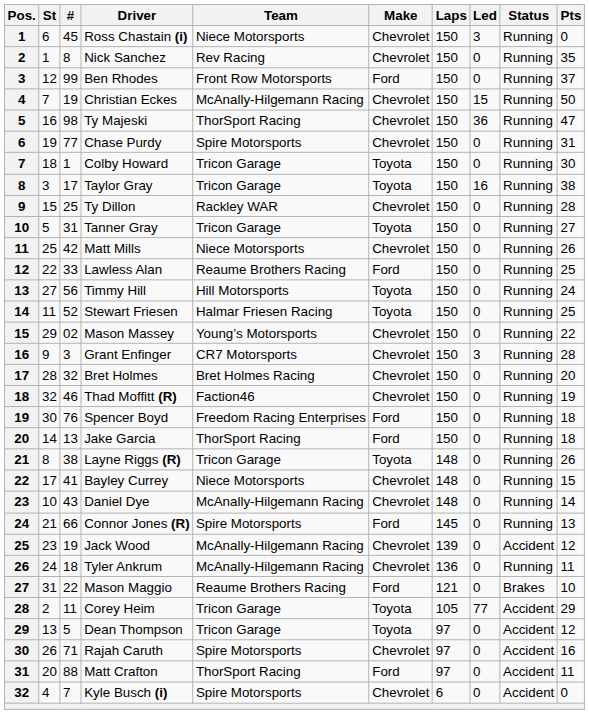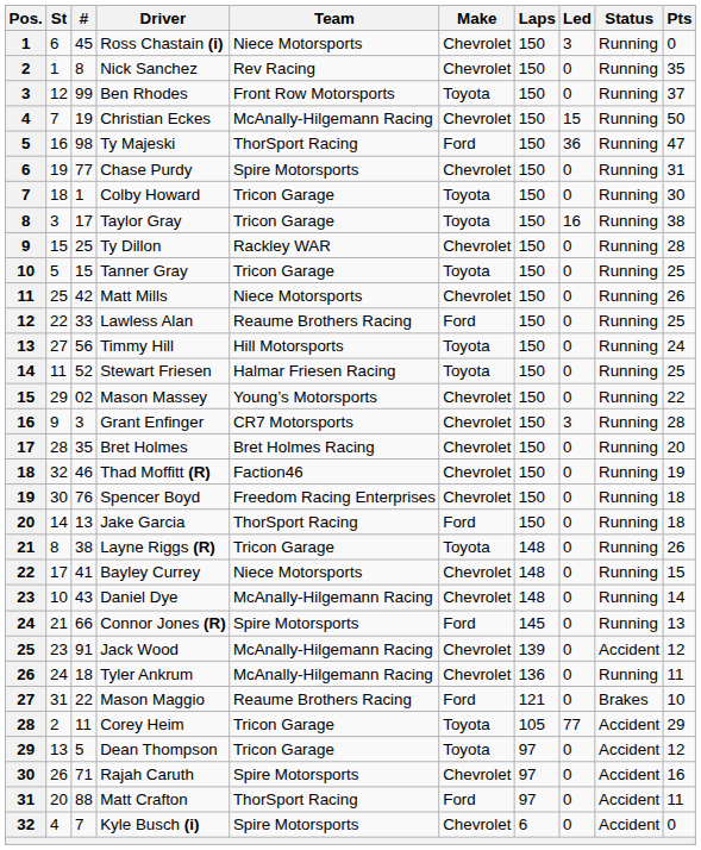 <table class="wikitable" style="font-size:95%">
 <tr>
 <th>Pos.</th>
 <th>St</th>
 <th>#</th>
 <th>Driver</th>
 <th>Team</th>
 <th>Make</th>
 <th>Laps</th>
 <th>Led</th>
 <th>Status</th>
 <th>Pts</th>
 </tr>
 <tr>
 <th>1</th>
 <td>6</td>
 <td>45</td>
 <td>Ross Chastain <strong>(i)</strong></td>
 <td>Niece Motorsports</td>
 <td>Chevrolet</td>
 <td>150</td>
 <td>3</td>
 <td>Running</td>
 <td>0</td>
 </tr>
 <tr>
 <th>2</th>
 <td>1</td>
 <td>8</td>
 <td>Nick Sanchez</td>
 <td>Rev Racing</td>
 <td>Chevrolet</td>
 <td>150</td>
 <td>0</td>
 <td>Running</td>
 <td>35</td>
 </tr>
 <tr>
 <th>3</th>
 <td>12</td>
 <td>99</td>
 <td>Ben Rhodes</td>
 <td>Front Row Motorsports</td>
-<td>Ford</td>
+<td>Toyota</td>
 <td>150</td>
 <td>0</td>
 <td>Running</td>
 <td>37</td>
 </tr>
 <tr>
 <th>4</th>
 <td>7</td>
 <td>19</td>
 <td>Christian Eckes</td>
 <td>McAnally-Hilgemann Racing</td>
 <td>Chevrolet</td>
 <td>150</td>
 <td>15</td>
 <td>Running</td>
 <td>50</td>
 </tr>
 <tr>
 <th>5</th>
 <td>16</td>
 <td>98</td>
 <td>Ty Majeski</td>
 <td>ThorSport Racing</td>
-<td>Chevrolet</td>
+<td>Ford</td>
 <td>150</td>
 <td>36</td>
 <td>Running</td>
 <td>47</td>
 </tr>
 <tr>
 <th>6</th>
 <td>19</td>
 <td>77</td>
 <td>Chase Purdy</td>
 <td>Spire Motorsports</td>
 <td>Chevrolet</td>
 <td>150</td>
 <td>0</td>
 <td>Running</td>
 <td>31</td>
 </tr>
 <tr>
 <th>7</th>
 <td>18</td>
 <td>1</td>
 <td>Colby Howard</td>
 <td>Tricon Garage</td>
 <td>Toyota</td>
 <td>150</td>
 <td>0</td>
 <td>Running</td>
 <td>30</td>
 </tr>
 <tr>
 <th>8</th>
 <td>3</td>
 <td>17</td>
 <td>Taylor Gray</td>
 <td>Tricon Garage</td>
 <td>Toyota</td>
 <td>150</td>
 <td>16</td>
 <td>Running</td>
 <td>38</td>
 </tr>
 <tr>
 <th>9</th>
 <td>15</td>
 <td>25</td>
 <td>Ty Dillon</td>
 <td>Rackley WAR</td>
 <td>Chevrolet</td>
 <td>150</td>
 <td>0</td>
 <td>Running</td>
 <td>28</td>
 </tr>
 <tr>
 <th>10</th>
 <td>5</td>
-<td>31</td>
+<td>15</td>
 <td>Tanner Gray</td>
 <td>Tricon Garage</td>
 <td>Toyota</td>
 <td>150</td>
 <td>0</td>
 <td>Running</td>
-<td>27</td>
+<td>25</td>
 </tr>
 <tr>
 <th>11</th>
 <td>25</td>
 <td>42</td>
 <td>Matt Mills</td>
 <td>Niece Motorsports</td>
 <td>Chevrolet</td>
 <td>150</td>
 <td>0</td>
 <td>Running</td>
 <td>26</td>
 </tr>
 <tr>
 <th>12</th>
 <td>22</td>
 <td>33</td>
 <td>Lawless Alan</td>
 <td>Reaume Brothers Racing</td>
 <td>Ford</td>
 <td>150</td>
 <td>0</td>
 <td>Running</td>
 <td>25</td>
 </tr>
 <tr>
 <th>13</th>
 <td>27</td>
 <td>56</td>
 <td>Timmy Hill</td>
 <td>Hill Motorsports</td>
 <td>Toyota</td>
 <td>150</td>
 <td>0</td>
 <td>Running</td>
 <td>24</td>
 </tr>
 <tr>
 <th>14</th>
 <td>11</td>
 <td>52</td>
 <td>Stewart Friesen</td>
 <td>Halmar Friesen Racing</td>
 <td>Toyota</td>
 <td>150</td>
 <td>0</td>
 <td>Running</td>
 <td>25</td>
 </tr>
 <tr>
 <th>15</th>
 <td>29</td>
 <td>02</td>
 <td>Mason Massey</td>
 <td>Young’s Motorsports</td>
 <td>Chevrolet</td>
 <td>150</td>
 <td>0</td>
 <td>Running</td>
 <td>22</td>
 </tr>
 <tr>
 <th>16</th>
 <td>9</td>
 <td>3</td>
 <td>Grant Enfinger</td>
 <td>CR7 Motorsports</td>
 <td>Chevrolet</td>
 <td>150</td>
 <td>3</td>
 <td>Running</td>
 <td>28</td>
 </tr>
 <tr>
 <th>17</th>
 <td>28</td>
-<td>32</td>
+<td>35</td>
 <td>Bret Holmes</td>
 <td>Bret Holmes Racing</td>
 <td>Chevrolet</td>
 <td>150</td>
 <td>0</td>
 <td>Running</td>
 <td>20</td>
 </tr>
 <tr>
 <th>18</th>
 <td>32</td>
 <td>46</td>
 <td>Thad Moffitt <strong>(R)</strong></td>
 <td>Faction46</td>
 <td>Chevrolet</td>
 <td>150</td>
 <td>0</td>
 <td>Running</td>
 <td>19</td>
 </tr>
 <tr>
 <th>19</th>
 <td>30</td>
 <td>76</td>
 <td>Spencer Boyd</td>
 <td>Freedom Racing Enterprises</td>
-<td>Ford</td>
+<td>Chevrolet</td>
 <td>150</td>
 <td>0</td>
 <td>Running</td>
 <td>18</td>
 </tr>
 <tr>
 <th>20</th>
 <td>14</td>
 <td>13</td>
 <td>Jake Garcia</td>
 <td>ThorSport Racing</td>
 <td>Ford</td>
 <td>150</td>
 <td>0</td>
 <td>Running</td>
 <td>18</td>
 </tr>
 <tr>
 <th>21</th>
 <td>8</td>
 <td>38</td>
 <td>Layne Riggs <strong>(R)</strong></td>
 <td>Tricon Garage</td>
 <td>Toyota</td>
 <td>148</td>
 <td>0</td>
 <td>Running</td>
 <td>26</td>
 </tr>
 <tr>
 <th>22</th>
 <td>17</td>
 <td>41</td>
 <td>Bayley Currey</td>
 <td>Niece Motorsports</td>
 <td>Chevrolet</td>
 <td>148</td>
 <td>0</td>
 <td>Running</td>
 <td>15</td>
 </tr>
 <tr>
 <th>23</th>
 <td>10</td>
 <td>43</td>
 <td>Daniel Dye</td>
 <td>McAnally-Hilgemann Racing</td>
 <td>Chevrolet</td>
 <td>148</td>
 <td>0</td>
 <td>Running</td>
 <td>14</td>
 </tr>
 <tr>
 <th>24</th>
 <td>21</td>
 <td>66</td>
 <td>Connor Jones <strong>(R)</strong></td>
 <td>Spire Motorsports</td>
 <td>Ford</td>
 <td>145</td>
 <td>0</td>
 <td>Running</td>
 <td>13</td>
 </tr>
 <tr>
 <th>25</th>
 <td>23</td>
-<td>19</td>
+<td>91</td>
 <td>Jack Wood</td>
 <td>McAnally-Hilgemann Racing</td>
 <td>Chevrolet</td>
 <td>139</td>
 <td>0</td>
 <td>Accident</td>
 <td>12</td>
 </tr>
 <tr>
 <th>26</th>
 <td>24</td>
 <td>18</td>
 <td>Tyler Ankrum</td>
 <td>McAnally-Hilgemann Racing</td>
 <td>Chevrolet</td>
 <td>136</td>
 <td>0</td>
 <td>Running</td>
 <td>11</td>
 </tr>
 <tr>
 <th>27</th>
 <td>31</td>
 <td>22</td>
 <td>Mason Maggio</td>
 <td>Reaume Brothers Racing</td>
 <td>Ford</td>
 <td>121</td>
 <td>0</td>
 <td>Brakes</td>
 <td>10</td>
 </tr>
 <tr>
 <th>28</th>
 <td>2</td>
 <td>11</td>
 <td>Corey Heim</td>
 <td>Tricon Garage</td>
 <td>Toyota</td>
 <td>105</td>
 <td>77</td>
 <td>Accident</td>
 <td>29</td>
 </tr>
 <tr>
 <th>29</th>
 <td>13</td>
 <td>5</td>
 <td>Dean Thompson</td>
 <td>Tricon Garage</td>
 <td>Toyota</td>
 <td>97</td>
 <td>0</td>
 <td>Accident</td>
 <td>12</td>
 </tr>
 <tr>
 <th>30</th>
 <td>26</td>
 <td>71</td>
 <td>Rajah Caruth</td>
 <td>Spire Motorsports</td>
 <td>Chevrolet</td>
 <td>97</td>
 <td>0</td>
 <td>Accident</td>
 <td>16</td>
 </tr>
 <tr>
 <th>31</th>
 <td>20</td>
 <td>88</td>
 <td>Matt Crafton</td>
 <td>ThorSport Racing</td>
 <td>Ford</td>
 <td>97</td>
 <td>0</td>
 <td>Accident</td>
 <td>11</td>
 </tr>
 <tr>
 <th>32</th>
 <td>4</td>
 <td>7</td>
 <td>Kyle Busch <strong>(i)</strong></td>
 <td>Spire Motorsports</td>
 <td>Chevrolet</td>
 <td>6</td>
 <td>0</td>
 <td>Accident</td>
 <td>0</td>
 </tr>
 <tr>
 <th colspan="10"></th>
 </tr>
 </table>
